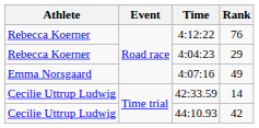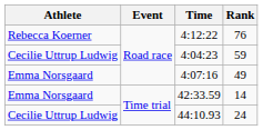 <table class=wikitable style=font-size:95%;text-align:center>
 <tr>
 <th>Athlete</th>
 <th>Event</th>
 <th>Time</th>
 <th>Rank</th>
 </tr>
 <tr align=center>
 <td align="left"><a href='#'>Rebecca Koerner</a></td>
 <td align=left rowspan=3><a href='#'>Road race</a></td>
 <td>4:12:22</td>
 <td>76</td>
 </tr>
 <tr align=center>
-<td align="left"><a href='#'>Rebecca Koerner</a></td>
+<td align=left><a href='#'>Cecilie Uttrup Ludwig</a></td>
 <td>4:04:23</td>
-<td>29</td>
+<td>59</td>
 </tr>
 <tr align=center>
 <td align=left><a href='#'>Emma Norsgaard</a></td>
 <td>4:07:16</td>
 <td>49</td>
 </tr>
 <tr align=center>
-<td align=left><a href='#'>Cecilie Uttrup Ludwig</a></td>
+<td align=left><a href='#'>Emma Norsgaard</a></td>
 <td align=left rowspan=2><a href='#'>Time trial</a></td>
 <td>42:33.59</td>
 <td>14</td>
 </tr>
 <tr align=center>
 <td align=left><a href='#'>Cecilie Uttrup Ludwig</a></td>
 <td>44:10.93</td>
-<td>42</td>
+<td>24</td>
 </tr>
 </table>
